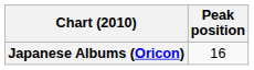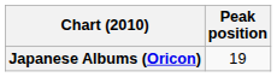 <table class="wikitable plainrowheaders" style="text-align:center">
 <tr>
 <th scope="col">Chart (2010)</th>
 <th scope="col">Peak<br> position</th>
 </tr>
 <tr>
 <th scope="row">Japanese Albums (<a href='#'>Oricon</a>)</th>
-<td>16</td>
+<td>19</td>
 </tr>
 </table>
